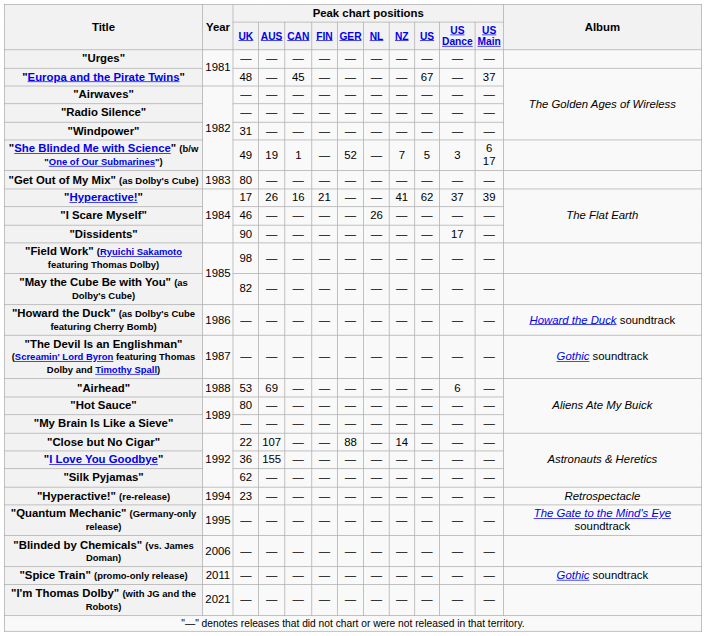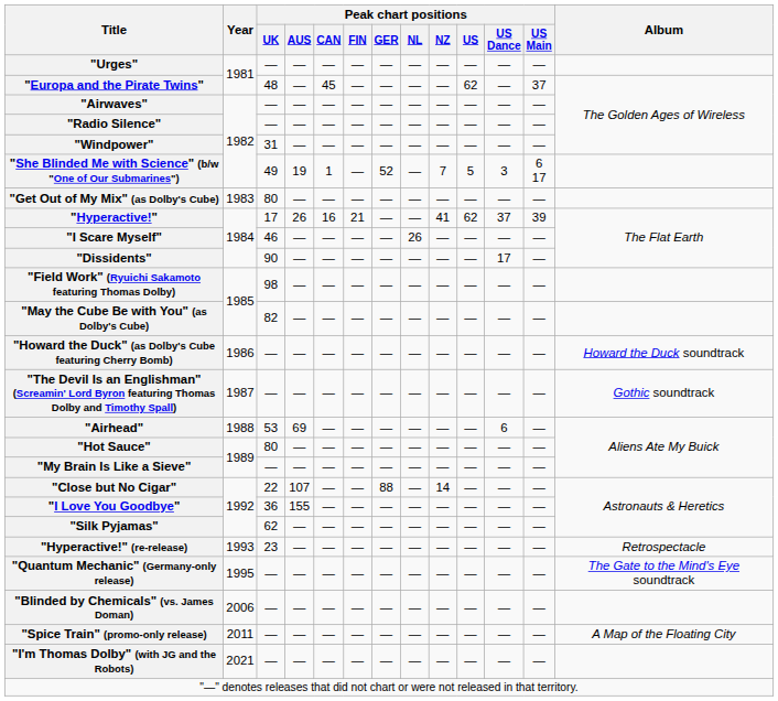 <table class="wikitable plainrowheaders" style="text-align:center;">
 <tr>
 <th rowspan="2" scope="col" style="width:17em;">Title</th>
 <th rowspan="2" scope="col" style="width:2em;">Year</th>
 <th colspan="10">Peak chart positions</th>
 <th rowspan="2" style="width:17em;">Album</th>
 </tr>
 <tr>
 <th scope="col" style="width:2em;font-size:90%;"><a href='#'>UK</a><br></th>
 <th scope="col" style="width:2em;font-size:90%;"><a href='#'>AUS</a><br></th>
 <th scope="col" style="width:2em;font-size:90%;"><a href='#'>CAN</a><br></th>
 <th scope="col" style="width:2em;font-size:90%;"><a href='#'>FIN</a><br></th>
 <th scope="col" style="width:2em;font-size:90%;"><a href='#'>GER</a><br></th>
 <th scope="col" style="width:2em;font-size:90%;"><a href='#'>NL</a><br></th>
 <th scope="col" style="width:2em;font-size:90%;"><a href='#'>NZ</a><br></th>
 <th scope="col" style="width:2em;font-size:90%;"><a href='#'>US</a><br></th>
 <th scope="col" style="width:2em;font-size:90%;"><a href='#'>US Dance</a><br></th>
 <th scope="col" style="width:2em;font-size:90%;"><a href='#'>US Main</a><br></th>
 </tr>
 <tr>
 <th scope="row">"Urges"</th>
 <td rowspan="2">1981</td>
 <td>—</td>
 <td>—</td>
 <td>—</td>
 <td>—</td>
 <td>—</td>
 <td>—</td>
 <td>—</td>
 <td>—</td>
 <td>—</td>
 <td>—</td>
 <td></td>
 </tr>
 <tr>
 <th scope="row">"<a href='#'>Europa and the Pirate Twins</a>"</th>
 <td>48</td>
 <td>—</td>
 <td>45</td>
 <td>—</td>
 <td>—</td>
 <td>—</td>
 <td>—</td>
-<td>67</td>
+<td>62</td>
 <td>—</td>
 <td>37</td>
 <td rowspan="4"><em>The Golden Ages of Wireless</em></td>
 </tr>
 <tr>
 <th scope="row">"Airwaves"</th>
 <td rowspan="4">1982</td>
 <td>—</td>
 <td>—</td>
 <td>—</td>
 <td>—</td>
 <td>—</td>
 <td>—</td>
 <td>—</td>
 <td>—</td>
 <td>—</td>
 <td>—</td>
 </tr>
 <tr>
 <th scope="row">"Radio Silence"</th>
 <td>—</td>
 <td>—</td>
 <td>—</td>
 <td>—</td>
 <td>—</td>
 <td>—</td>
 <td>—</td>
 <td>—</td>
 <td>—</td>
 <td>—</td>
 </tr>
 <tr>
 <th scope="row">"Windpower"</th>
 <td>31</td>
 <td>—</td>
 <td>—</td>
 <td>—</td>
 <td>—</td>
 <td>—</td>
 <td>—</td>
 <td>—</td>
 <td>—</td>
 <td>—</td>
 </tr>
 <tr>
 <th scope="row">"<a href='#'>She Blinded Me with Science</a>" <small>(b/w "<a href='#'>One of Our Submarines</a>")</small></th>
 <td>49</td>
 <td>19</td>
 <td>1</td>
 <td>—</td>
 <td>52</td>
 <td>—</td>
 <td>7</td>
 <td>5</td>
 <td>3</td>
 <td>6<br>17</td>
 <td></td>
 </tr>
 <tr>
 <th scope="row">"Get Out of My Mix" <small>(as Dolby's Cube)</small></th>
 <td>1983</td>
 <td>80</td>
 <td>—</td>
 <td>—</td>
 <td>—</td>
 <td>—</td>
 <td>—</td>
 <td>—</td>
 <td>—</td>
 <td>—</td>
 <td>—</td>
 <td></td>
 </tr>
 <tr>
 <th scope="row">"<a href='#'>Hyperactive!</a>"</th>
 <td rowspan="3">1984</td>
 <td>17</td>
 <td>26</td>
 <td>16</td>
 <td>21</td>
 <td>—</td>
 <td>—</td>
 <td>41</td>
 <td>62</td>
 <td>37</td>
 <td>39</td>
 <td rowspan="3"><em>The Flat Earth</em></td>
 </tr>
 <tr>
 <th scope="row">"I Scare Myself"</th>
 <td>46</td>
 <td>—</td>
 <td>—</td>
 <td>—</td>
 <td>—</td>
 <td>26</td>
 <td>—</td>
 <td>—</td>
 <td>—</td>
 <td>—</td>
 </tr>
 <tr>
 <th scope="row">"Dissidents"</th>
 <td>90</td>
 <td>—</td>
 <td>—</td>
 <td>—</td>
 <td>—</td>
 <td>—</td>
 <td>—</td>
 <td>—</td>
 <td>17</td>
 <td>—</td>
 </tr>
 <tr>
 <th scope="row">"Field Work" <small>(<a href='#'>Ryuichi Sakamoto</a> featuring Thomas Dolby)</small></th>
 <td rowspan="2">1985</td>
 <td>98</td>
 <td>—</td>
 <td>—</td>
 <td>—</td>
 <td>—</td>
 <td>—</td>
 <td>—</td>
 <td>—</td>
 <td>—</td>
 <td>—</td>
 <td></td>
 </tr>
 <tr>
 <th scope="row">"May the Cube Be with You" <small>(as Dolby's Cube)</small></th>
 <td>82</td>
 <td>—</td>
 <td>—</td>
 <td>—</td>
 <td>—</td>
 <td>—</td>
 <td>—</td>
 <td>—</td>
 <td>—</td>
 <td>—</td>
 <td></td>
 </tr>
 <tr>
 <th scope="row">"Howard the Duck" <small>(as Dolby's Cube featuring Cherry Bomb)</small></th>
 <td>1986</td>
 <td>—</td>
 <td>—</td>
 <td>—</td>
 <td>—</td>
 <td>—</td>
 <td>—</td>
 <td>—</td>
 <td>—</td>
 <td>—</td>
 <td>—</td>
 <td><em><a href='#'>Howard the Duck</a></em> soundtrack</td>
 </tr>
 <tr>
 <th scope="row">"The Devil Is an Englishman" <small>(<a href='#'>Screamin' Lord Byron</a> featuring Thomas Dolby and <a href='#'>Timothy Spall</a>)</small></th>
 <td>1987</td>
 <td>—</td>
 <td>—</td>
 <td>—</td>
 <td>—</td>
 <td>—</td>
 <td>—</td>
 <td>—</td>
 <td>—</td>
 <td>—</td>
 <td>—</td>
 <td><em><a href='#'>Gothic</a></em> soundtrack</td>
 </tr>
 <tr>
 <th scope="row">"Airhead"</th>
 <td>1988</td>
 <td>53</td>
 <td>69</td>
 <td>—</td>
 <td>—</td>
 <td>—</td>
 <td>—</td>
 <td>—</td>
 <td>—</td>
 <td>6</td>
 <td>—</td>
 <td rowspan="3"><em>Aliens Ate My Buick</em></td>
 </tr>
 <tr>
 <th scope="row">"Hot Sauce"</th>
 <td rowspan="2">1989</td>
 <td>80</td>
 <td>—</td>
 <td>—</td>
 <td>—</td>
 <td>—</td>
 <td>—</td>
 <td>—</td>
 <td>—</td>
 <td>—</td>
 <td>—</td>
 </tr>
 <tr>
 <th scope="row">"My Brain Is Like a Sieve"</th>
 <td>—</td>
 <td>—</td>
 <td>—</td>
 <td>—</td>
 <td>—</td>
 <td>—</td>
 <td>—</td>
 <td>—</td>
 <td>—</td>
 <td>—</td>
 </tr>
 <tr>
 <th scope="row">"Close but No Cigar"</th>
 <td rowspan="3">1992</td>
 <td>22</td>
 <td>107</td>
 <td>—</td>
 <td>—</td>
 <td>88</td>
 <td>—</td>
 <td>14</td>
 <td>—</td>
 <td>—</td>
 <td>—</td>
 <td rowspan="3"><em>Astronauts & Heretics</em></td>
 </tr>
 <tr>
 <th scope="row">"<a href='#'>I Love You Goodbye</a>"</th>
 <td>36</td>
 <td>155</td>
 <td>—</td>
 <td>—</td>
 <td>—</td>
 <td>—</td>
 <td>—</td>
 <td>—</td>
 <td>—</td>
 <td>—</td>
 </tr>
 <tr>
 <th scope="row">"Silk Pyjamas"</th>
 <td>62</td>
 <td>—</td>
 <td>—</td>
 <td>—</td>
 <td>—</td>
 <td>—</td>
 <td>—</td>
 <td>—</td>
 <td>—</td>
 <td>—</td>
 </tr>
 <tr>
 <th scope="row">"Hyperactive!" <small>(re-release)</small></th>
-<td>1994</td>
+<td>1993</td>
 <td>23</td>
 <td>—</td>
 <td>—</td>
 <td>—</td>
 <td>—</td>
 <td>—</td>
 <td>—</td>
 <td>—</td>
 <td>—</td>
 <td>—</td>
 <td><em>Retrospectacle</em></td>
 </tr>
 <tr>
 <th scope="row">"Quantum Mechanic" <small>(Germany-only release)</small></th>
 <td>1995</td>
 <td>—</td>
 <td>—</td>
 <td>—</td>
 <td>—</td>
 <td>—</td>
 <td>—</td>
 <td>—</td>
 <td>—</td>
 <td>—</td>
 <td>—</td>
 <td><em><a href='#'>The Gate to the Mind's Eye</a></em> soundtrack</td>
 </tr>
 <tr>
 <th scope="row">"Blinded by Chemicals" <small>(vs. James Doman)</small></th>
 <td>2006</td>
 <td>—</td>
 <td>—</td>
 <td>—</td>
 <td>—</td>
 <td>—</td>
 <td>—</td>
 <td>—</td>
 <td>—</td>
 <td>—</td>
 <td>—</td>
 <td></td>
 </tr>
 <tr>
 <th scope="row">"Spice Train" <small>(promo-only release)</small></th>
 <td>2011</td>
 <td>—</td>
 <td>—</td>
 <td>—</td>
 <td>—</td>
 <td>—</td>
 <td>—</td>
 <td>—</td>
 <td>—</td>
 <td>—</td>
 <td>—</td>
-<td><em><a href='#'>Gothic</a></em> soundtrack</td>
+<td><em>A Map of the Floating City</em></td>
 </tr>
 <tr>
 <th scope="row">"I'm Thomas Dolby" <small>(with JG and the Robots)</small></th>
 <td>2021</td>
 <td>—</td>
 <td>—</td>
 <td>—</td>
 <td>—</td>
 <td>—</td>
 <td>—</td>
 <td>—</td>
 <td>—</td>
 <td>—</td>
 <td>—</td>
 <td></td>
 </tr>
 <tr>
 <td colspan="13" style="font-size:90%">"—" denotes releases that did not chart or were not released in that territory.</td>
 </tr>
 </table>
